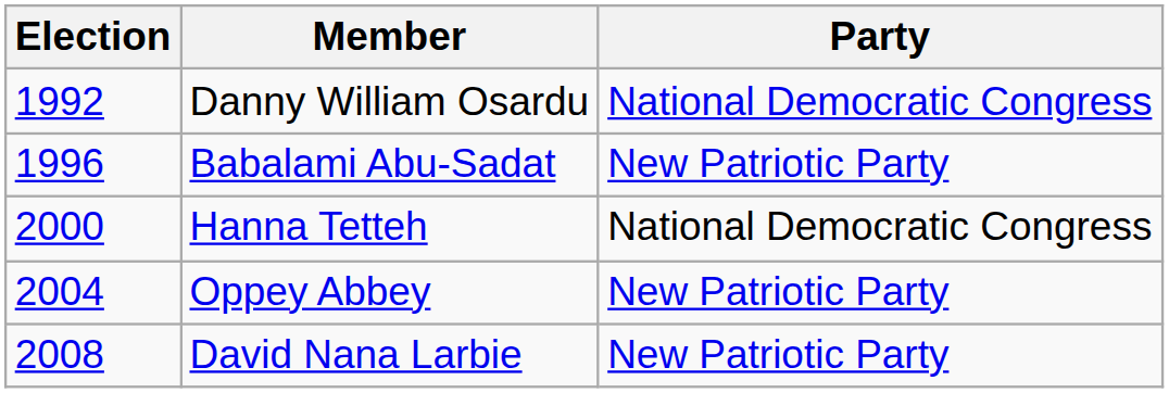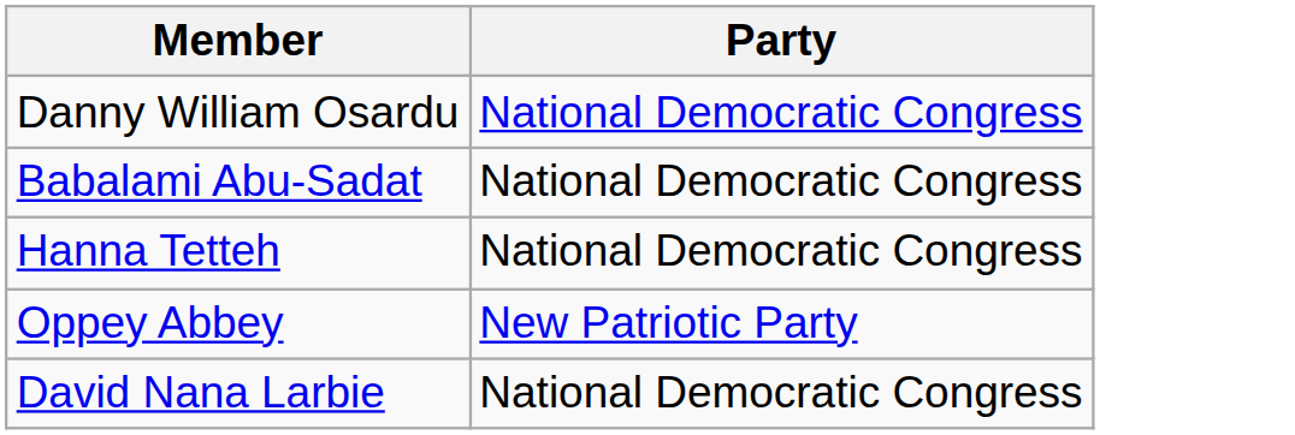 <table class="wikitable">
 <tr>
-<th>Election</th>
 <th>Member</th>
 <th>Party</th>
 </tr>
 <tr>
-<td><a href='#'>1992</a></td>
 <td>Danny William Osardu</td>
 <td><a href='#'>National Democratic Congress</a></td>
 </tr>
 <tr>
-<td><a href='#'>1996</a></td>
 <td><a href='#'>Babalami Abu-Sadat</a></td>
-<td><a href='#'>New Patriotic Party</a></td>
+<td>National Democratic Congress</td>
 </tr>
 <tr>
-<td><a href='#'>2000</a></td>
 <td><a href='#'>Hanna Tetteh</a></td>
 <td>National Democratic Congress</td>
 </tr>
 <tr>
-<td><a href='#'>2004</a></td>
 <td><a href='#'>Oppey Abbey</a></td>
 <td><a href='#'>New Patriotic Party</a></td>
 </tr>
 <tr>
-<td><a href='#'>2008</a></td>
 <td><a href='#'>David Nana Larbie</a></td>
-<td><a href='#'>New Patriotic Party</a></td>
+<td>National Democratic Congress</td>
 </tr>
 </table>
